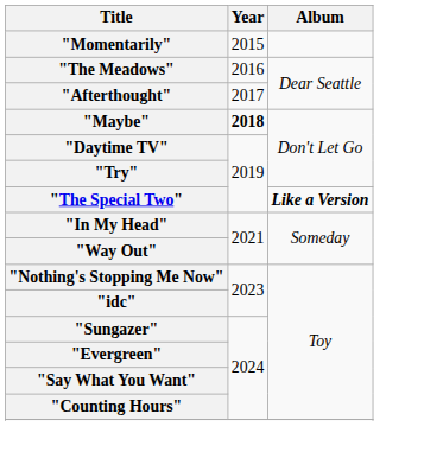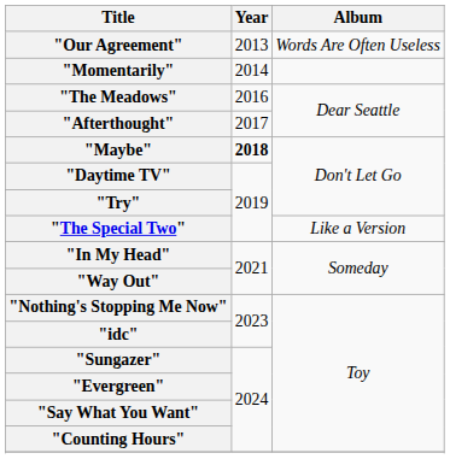 <table class="wikitable plainrowheaders" style="text-align:center;" border="1">
 <tr>
 <th>Title</th>
 <th>Year</th>
 <th>Album</th>
 </tr>
 <tr>
+<th scope="row">"Our Agreement"</th>
+<td>2013</td>
+<td><em>Words Are Often Useless</em></td>
+</tr>
+<tr>
 <th scope="row">"Momentarily"</th>
-<td>2015</td>
+<td>2014</td>
 <td></td>
 </tr>
 <tr>
 <th scope="row">"The Meadows"</th>
 <td>2016</td>
 <td align="center" rowspan="2"><em>Dear Seattle</em></td>
 </tr>
 <tr>
 <th scope="row">"Afterthought"</th>
 <td>2017</td>
 </tr>
 <tr>
 <th scope="row">"Maybe"</th>
 <td><strong>2018</strong></td>
 <td align="center" rowspan="3"><em>Don't Let Go</em></td>
 </tr>
 <tr>
 <th scope="row">"Daytime TV"</th>
 <td rowspan="3">2019</td>
 </tr>
 <tr>
 <th scope="row">"Try"</th>
 </tr>
 <tr>
 <th scope="row">"<a href='#'>The Special Two</a>"<br></th>
-<td><strong><em>Like a Version</em></strong></td>
+<td><em>Like a Version</em></td>
 </tr>
 <tr>
 <th scope="row">"In My Head"</th>
 <td rowspan="2">2021</td>
 <td rowspan="2"><em>Someday</em></td>
 </tr>
 <tr>
 <th scope="row">"Way Out"</th>
 </tr>
 <tr>
 <th scope="row">"Nothing's Stopping Me Now"</th>
 <td rowspan="2">2023</td>
 <td rowspan="6"><em>Toy</em></td>
 </tr>
 <tr>
 <th scope="row">"idc"</th>
 </tr>
 <tr>
 <th scope="row">"Sungazer"</th>
 <td rowspan="4">2024</td>
 </tr>
 <tr>
 <th scope="row">"Evergreen"</th>
 </tr>
 <tr>
 <th scope="row">"Say What You Want"</th>
 </tr>
 <tr>
 <th scope="row">"Counting Hours"</th>
 </tr>
 <tr>
 </tr>
 <tr>
 </tr>
 </table>
